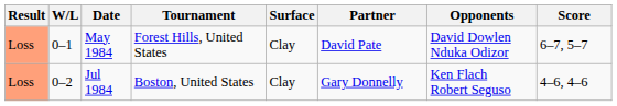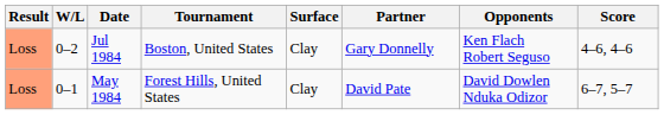 <table class="sortable wikitable">
 <tr>
 <th>Result</th>
 <th>W/L</th>
 <th style="width:50px">Date</th>
 <th style="width:150px">Tournament</th>
 <th style="width:50px">Surface</th>
 <th style="width:120px">Partner</th>
 <th style="width:120px">Opponents</th>
 <th style="width:80px" class="unsortable">Score</th>
 </tr>
 <tr>
 <td style="background:#ffa07a;">Loss</td>
+<td>0–2</td>
+<td><a href='#'>Jul 1984</a></td>
+<td><a href='#'>Boston</a>, United States</td>
+<td>Clay</td>
+<td> <a href='#'>Gary Donnelly</a></td>
+<td> <a href='#'>Ken Flach</a><br> <a href='#'>Robert Seguso</a></td>
+<td>4–6, 4–6</td>
+</tr>
+<tr>
+<td style="background:#ffa07a;">Loss</td>
 <td>0–1</td>
 <td><a href='#'>May 1984</a></td>
 <td><a href='#'>Forest Hills</a>, United States</td>
 <td>Clay</td>
 <td> <a href='#'>David Pate</a></td>
 <td> <a href='#'>David Dowlen</a><br> <a href='#'>Nduka Odizor</a></td>
 <td>6–7, 5–7</td>
 </tr>
-<tr>
-<td style="background:#ffa07a;">Loss</td>
-<td>0–2</td>
-<td><a href='#'>Jul 1984</a></td>
-<td><a href='#'>Boston</a>, United States</td>
-<td>Clay</td>
-<td> <a href='#'>Gary Donnelly</a></td>
-<td> <a href='#'>Ken Flach</a><br> <a href='#'>Robert Seguso</a></td>
-<td>4–6, 4–6</td>
-</tr>
 </table>
